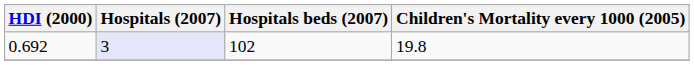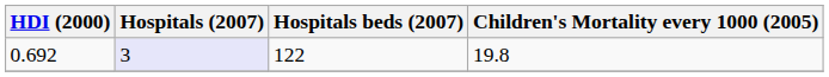 <table class="wikitable" border="1">
 <tr>
 <th><a href='#'>HDI</a> (2000)</th>
 <th>Hospitals (2007)</th>
 <th>Hospitals beds (2007)</th>
 <th>Children's Mortality every 1000 (2005)</th>
 </tr>
 <tr>
 <td>0.692</td>
 <td style="background: lavender;">3</td>
-<td>102</td>
+<td>122</td>
 <td>19.8</td>
 </tr>
 <tr>
 </tr>
 </table>
